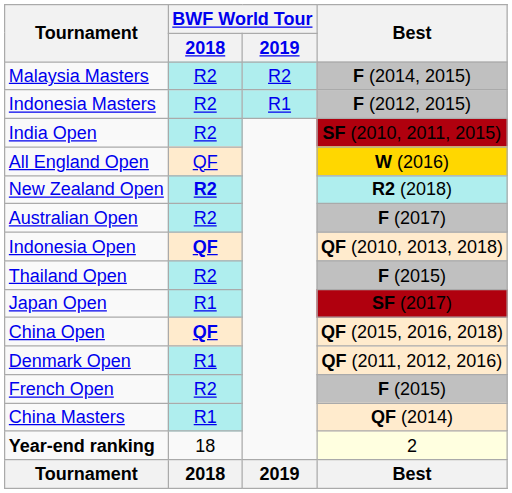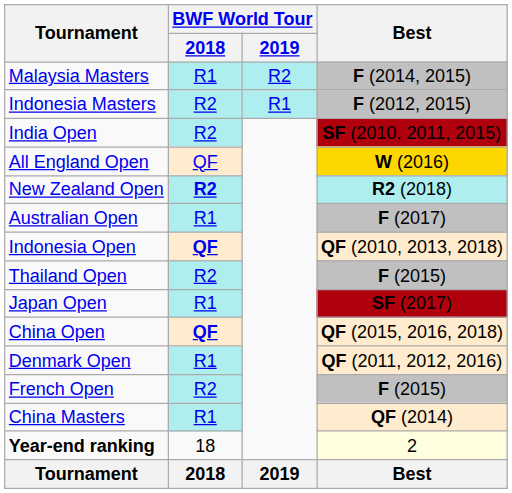 <table class="wikitable" style="font-size: 90%; text-align:center">
 <tr>
 <th rowspan="2">Tournament</th>
 <th colspan="2"><strong><a href='#'>BWF World Tour</a></strong></th>
 <th rowspan="2">Best</th>
 </tr>
 <tr>
 <th><a href='#'>2018</a></th>
 <th><a href='#'>2019</a></th>
 </tr>
 <tr>
 <td align=left><a href='#'>Malaysia Masters</a></td>
-<td bgcolor=AFEEEE><a href='#'>R2</a></td>
+<td bgcolor=AFEEEE><a href='#'>R1</a></td>
 <td bgcolor=AFEEEE><a href='#'>R2</a></td>
 <td bgcolor=Silver><strong>F</strong> (2014, 2015)</td>
 </tr>
 <tr>
 <td align=left><a href='#'>Indonesia Masters</a></td>
 <td bgcolor=AFEEEE><a href='#'>R2</a></td>
 <td bgcolor=AFEEEE><a href='#'>R1</a></td>
 <td bgcolor=Silver><strong>F</strong> (2012, 2015)</td>
 </tr>
 <tr>
 <td align=left><a href='#'>India Open</a></td>
 <td bgcolor=AFEEEE><a href='#'>R2</a></td>
 <td rowspan=12></td>
 <td bgcolor=bronze><strong>SF</strong> (2010, 2011, 2015)</td>
 </tr>
 <tr>
 <td align=left><a href='#'>All England Open</a></td>
 <td bgcolor=FFEBCD><a href='#'>QF</a></td>
 <td bgcolor=gold><strong>W</strong> (2016)</td>
 </tr>
 <tr>
 <td align=left><a href='#'>New Zealand Open</a></td>
 <td bgcolor=AFEEEE><a href='#'><strong>R2</strong></a></td>
 <td bgcolor=AFEEEE><strong>R2</strong> (2018)</td>
 </tr>
 <tr>
 <td align=left><a href='#'>Australian Open</a></td>
-<td bgcolor=AFEEEE><a href='#'>R2</a></td>
+<td bgcolor=AFEEEE><a href='#'>R1</a></td>
 <td bgcolor=Silver><strong>F</strong> (2017)</td>
 </tr>
 <tr>
 <td align=left><a href='#'>Indonesia Open</a></td>
 <td bgcolor=FFEBCD><a href='#'><strong>QF</strong></a></td>
 <td bgcolor=FFEBCD><strong>QF</strong> (2010, 2013, 2018)</td>
 </tr>
 <tr>
 <td align=left><a href='#'>Thailand Open</a></td>
 <td bgcolor=AFEEEE><a href='#'>R2</a></td>
 <td bgcolor=Silver><strong>F</strong> (2015)</td>
 </tr>
 <tr>
 <td align=left><a href='#'>Japan Open</a></td>
 <td bgcolor=AFEEEE><a href='#'>R1</a></td>
 <td bgcolor=Bronze><strong>SF</strong> (2017)</td>
 </tr>
 <tr>
 <td align=left><a href='#'>China Open</a></td>
 <td bgcolor=FFEBCD><a href='#'><strong>QF</strong></a></td>
 <td bgcolor=FFEBCD><strong>QF</strong> (2015, 2016, 2018)</td>
 </tr>
 <tr>
 <td align=left><a href='#'>Denmark Open</a></td>
 <td bgcolor=AFEEEE><a href='#'>R1</a></td>
 <td bgcolor=FFEBCD><strong>QF</strong> (2011, 2012, 2016)</td>
 </tr>
 <tr>
 <td align=left><a href='#'>French Open</a></td>
 <td bgcolor=AFEEEE><a href='#'>R2</a></td>
 <td bgcolor=Silver><strong>F</strong> (2015)</td>
 </tr>
 <tr>
 <td align=left><a href='#'>China Masters</a></td>
 <td bgcolor=AFEEEE><a href='#'>R1</a></td>
 <td bgcolor=FFEBCD><strong>QF</strong> (2014)</td>
 </tr>
 <tr>
 <td align=left><strong>Year-end ranking</strong></td>
 <td>18</td>
 <td style="background: lightyellow;">2</td>
 </tr>
 <tr>
 <th>Tournament</th>
 <th>2018</th>
 <th>2019</th>
 <th>Best</th>
 </tr>
 </table>
